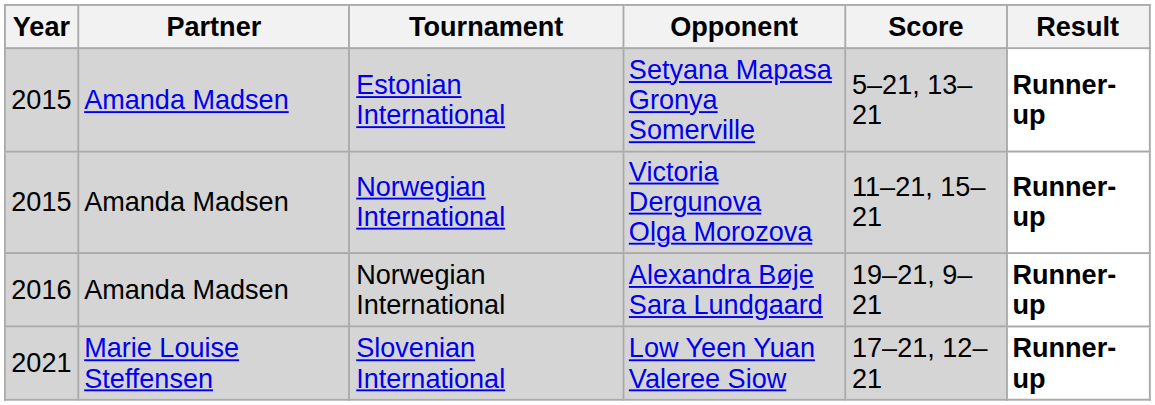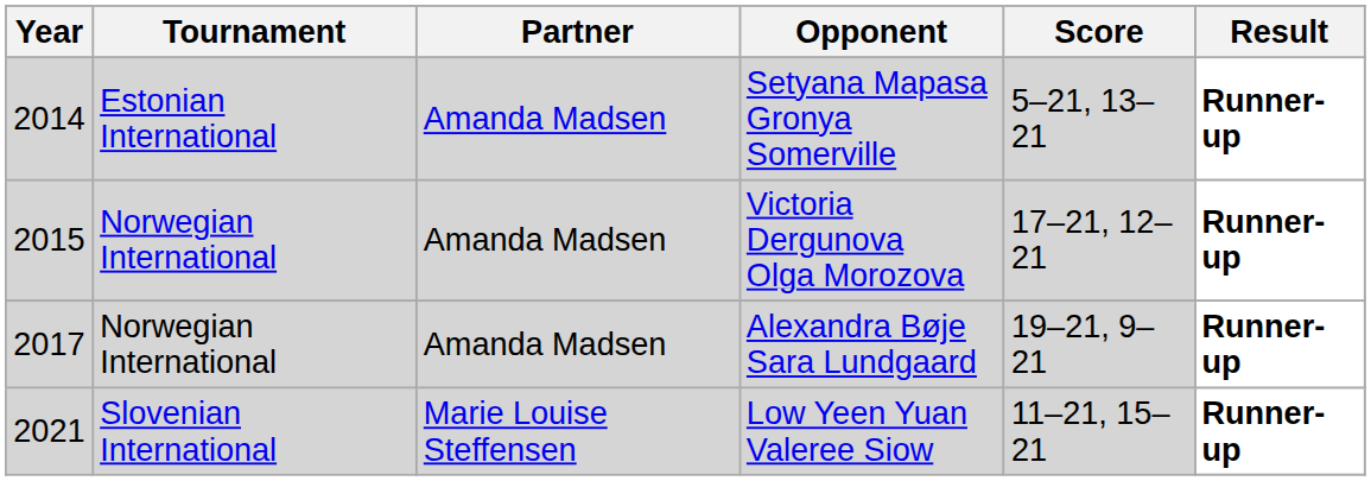 <table class="sortable wikitable" style="font-size: 90%;">
 <tr>
 <th>Year</th>
+<th>Tournament</th>
 <th>Partner</th>
-<th>Tournament</th>
 <th>Opponent</th>
 <th>Score</th>
 <th>Result</th>
 </tr>
 <tr style="background:#D5D5D5">
-<td align="center">2015</td>
+<td align="center">2014</td>
+<td align="left"><a href='#'>Estonian International</a></td>
 <td align="left"> <a href='#'>Amanda Madsen</a></td>
-<td align="left"><a href='#'>Estonian International</a></td>
 <td align="left"> <a href='#'>Setyana Mapasa</a><br> <a href='#'>Gronya Somerville</a></td>
 <td align="left">5–21, 13–21</td>
 <td style="text-align:left; background:white"> <strong>Runner-up</strong></td>
 </tr>
 <tr style="background:#D5D5D5">
 <td align="center">2015</td>
+<td align="left"><a href='#'>Norwegian International</a></td>
 <td align="left"> Amanda Madsen</td>
-<td align="left"><a href='#'>Norwegian International</a></td>
 <td align="left"> <a href='#'>Victoria Dergunova</a><br> <a href='#'>Olga Morozova</a></td>
-<td align="left">11–21, 15–21</td>
+<td align="left">17–21, 12–21</td>
 <td style="text-align:left; background:white"> <strong>Runner-up</strong></td>
 </tr>
 <tr style="background:#D5D5D5">
-<td align="center">2016</td>
+<td align="center">2017</td>
+<td align="left">Norwegian International</td>
 <td align="left"> Amanda Madsen</td>
-<td align="left">Norwegian International</td>
 <td align="left"> <a href='#'>Alexandra Bøje</a><br> <a href='#'>Sara Lundgaard</a></td>
 <td align="left">19–21, 9–21</td>
 <td style="text-align:left; background:white"> <strong>Runner-up</strong></td>
 </tr>
 <tr style="background:#D5D5D5">
 <td align="center">2021</td>
+<td align="left"><a href='#'>Slovenian International</a></td>
 <td align="left"> <a href='#'>Marie Louise Steffensen</a></td>
-<td align="left"><a href='#'>Slovenian International</a></td>
 <td align="left"> <a href='#'>Low Yeen Yuan</a><br> <a href='#'>Valeree Siow</a></td>
-<td align="left">17–21, 12–21</td>
+<td align="left">11–21, 15–21</td>
 <td style="text-align:left; background:white"> <strong>Runner-up</strong></td>
 </tr>
 </table>
